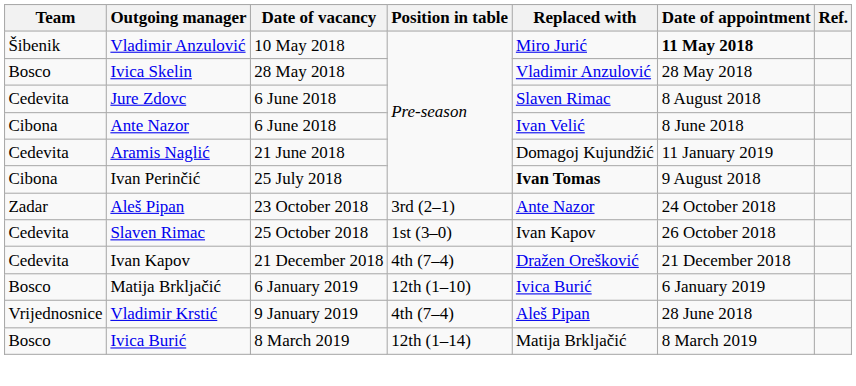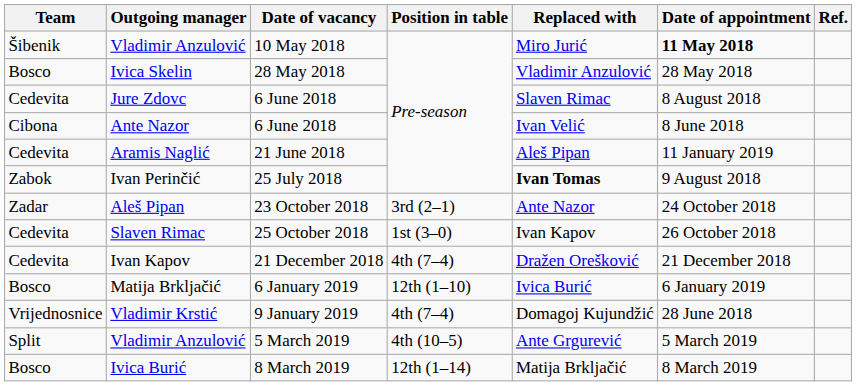 <table class="wikitable sortable">
 <tr>
 <th>Team</th>
 <th>Outgoing manager</th>
 <th>Date of vacancy</th>
 <th>Position in table</th>
 <th>Replaced with</th>
 <th>Date of appointment</th>
 <th>Ref.</th>
 </tr>
 <tr>
 <td>Šibenik</td>
 <td> <a href='#'>Vladimir Anzulović</a></td>
 <td>10 May 2018</td>
 <td rowspan=6><em>Pre-season</em></td>
 <td> <a href='#'>Miro Jurić</a></td>
 <td><strong>11 May 2018</strong></td>
 <td></td>
 </tr>
 <tr>
 <td>Bosco</td>
 <td> <a href='#'>Ivica Skelin</a></td>
 <td>28 May 2018</td>
 <td> <a href='#'>Vladimir Anzulović</a></td>
 <td>28 May 2018</td>
 <td></td>
 </tr>
 <tr>
 <td>Cedevita</td>
 <td> <a href='#'>Jure Zdovc</a></td>
 <td>6 June 2018</td>
 <td> <a href='#'>Slaven Rimac</a></td>
 <td>8 August 2018</td>
 <td></td>
 </tr>
 <tr>
 <td>Cibona</td>
 <td> <a href='#'>Ante Nazor</a></td>
 <td>6 June 2018</td>
 <td> <a href='#'>Ivan Velić</a></td>
 <td>8 June 2018</td>
 <td></td>
 </tr>
 <tr>
 <td>Cedevita</td>
 <td> <a href='#'>Aramis Naglić</a></td>
 <td>21 June 2018</td>
-<td> Domagoj Kujundžić</td>
+<td> <a href='#'>Aleš Pipan</a></td>
 <td>11 January 2019</td>
 <td></td>
 </tr>
 <tr>
-<td>Cibona</td>
+<td>Zabok</td>
 <td> Ivan Perinčić</td>
 <td>25 July 2018</td>
 <td><strong> Ivan Tomas</strong></td>
 <td>9 August 2018</td>
 <td></td>
 </tr>
 <tr>
 <td>Zadar</td>
 <td> <a href='#'>Aleš Pipan</a></td>
 <td>23 October 2018</td>
 <td>3rd (2–1)</td>
 <td> <a href='#'>Ante Nazor</a></td>
 <td>24 October 2018</td>
 <td></td>
 </tr>
 <tr>
 <td>Cedevita</td>
 <td> <a href='#'>Slaven Rimac</a></td>
 <td>25 October 2018</td>
 <td>1st (3–0)</td>
 <td> Ivan Kapov</td>
 <td>26 October 2018</td>
 <td></td>
 </tr>
 <tr>
 <td>Cedevita</td>
 <td> Ivan Kapov</td>
 <td>21 December 2018</td>
 <td>4th (7–4)</td>
 <td> <a href='#'>Dražen Orešković</a></td>
 <td>21 December 2018</td>
 <td></td>
 </tr>
 <tr>
 <td>Bosco</td>
 <td> Matija Brkljačić</td>
 <td>6 January 2019</td>
 <td>12th (1–10)</td>
 <td> <a href='#'>Ivica Burić</a></td>
 <td>6 January 2019</td>
 <td></td>
 </tr>
 <tr>
 <td>Vrijednosnice</td>
 <td> <a href='#'>Vladimir Krstić</a></td>
 <td>9 January 2019</td>
 <td>4th (7–4)</td>
-<td> <a href='#'>Aleš Pipan</a></td>
+<td> Domagoj Kujundžić</td>
 <td>28 June 2018</td>
+<td></td>
+</tr>
+<tr>
+<td>Split</td>
+<td> <a href='#'>Vladimir Anzulović</a></td>
+<td>5 March 2019</td>
+<td>4th (10–5)</td>
+<td> <a href='#'>Ante Grgurević</a></td>
+<td>5 March 2019</td>
 <td></td>
 </tr>
 <tr>
 <td>Bosco</td>
 <td> <a href='#'>Ivica Burić</a></td>
 <td>8 March 2019</td>
 <td>12th (1–14)</td>
 <td> Matija Brkljačić</td>
 <td>8 March 2019</td>
 <td></td>
 </tr>
 </table>
